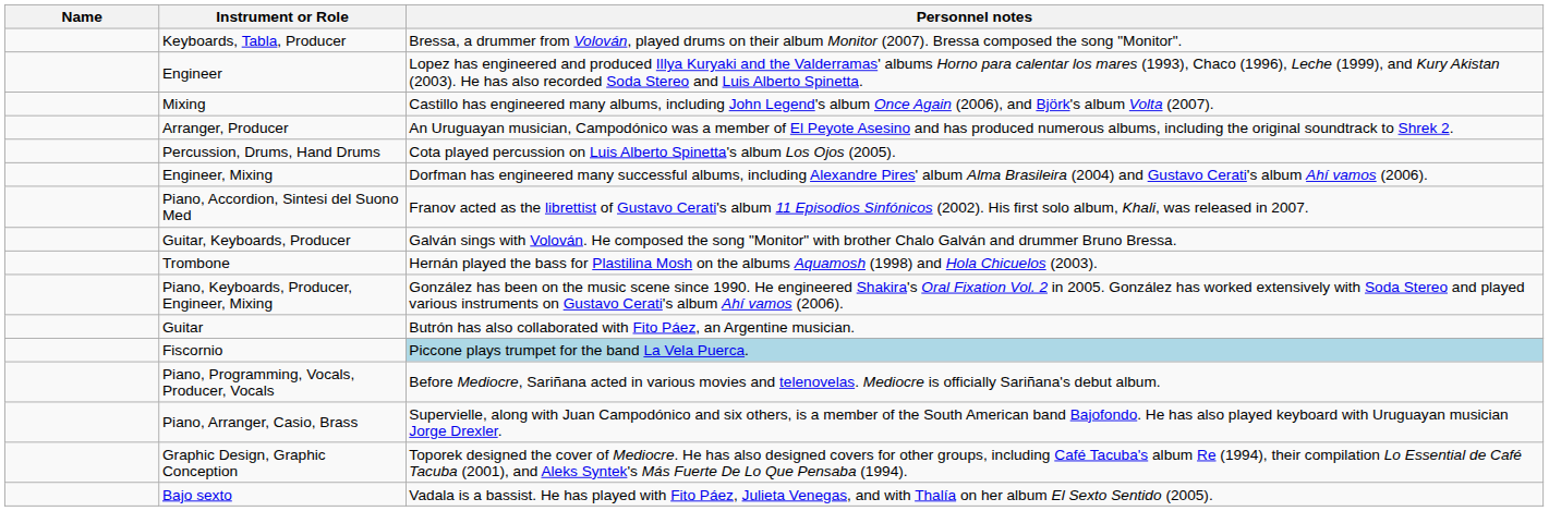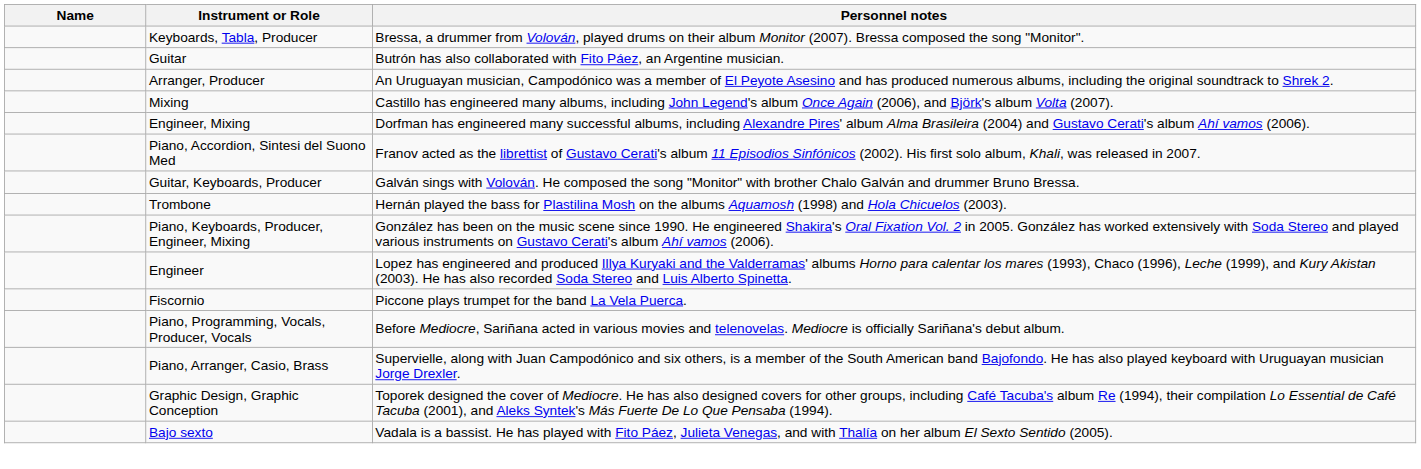 <table class="wikitable" style="font-size:95%;">
 <tr>
 <th width="150">Name</th>
 <th>Instrument or Role</th>
 <th>Personnel notes</th>
 </tr>
 <tr>
 <td></td>
 <td>Keyboards, <a href='#'>Tabla</a>, Producer</td>
 <td>Bressa, a drummer from <em><a href='#'>Volován</a></em>, played drums on their album <em>Monitor</em> (2007). Bressa composed the song "Monitor".</td>
 </tr>
 <tr>
 <td></td>
-<td>Engineer</td>
-<td>Lopez has engineered and produced <a href='#'>Illya Kuryaki and the Valderramas</a>' albums <em>Horno para calentar los mares</em> (1993), Chaco (1996), <em>Leche</em> (1999), and <em>Kury Akistan</em> (2003). He has also recorded <a href='#'>Soda Stereo</a> and <a href='#'>Luis Alberto Spinetta</a>.</td>
-</tr>
-<tr>
-<td></td>
-<td>Mixing</td>
-<td>Castillo has engineered many albums, including <a href='#'>John Legend</a>'s album <em><a href='#'>Once Again</a></em> (2006), and <a href='#'>Björk</a>'s album <em><a href='#'>Volta</a></em> (2007).</td>
+<td>Guitar</td>
+<td>Butrón has also collaborated with <a href='#'>Fito Páez</a>, an Argentine musician.</td>
 </tr>
 <tr>
 <td></td>
 <td>Arranger, Producer</td>
 <td>An Uruguayan musician, Campodónico was a member of <a href='#'>El Peyote Asesino</a> and has produced numerous albums, including the original soundtrack to <a href='#'>Shrek 2</a>.</td>
 </tr>
 <tr>
 <td></td>
-<td>Percussion, Drums, Hand Drums</td>
-<td>Cota played percussion on <a href='#'>Luis Alberto Spinetta</a>'s album <em>Los Ojos</em> (2005).</td>
+<td>Mixing</td>
+<td>Castillo has engineered many albums, including <a href='#'>John Legend</a>'s album <em><a href='#'>Once Again</a></em> (2006), and <a href='#'>Björk</a>'s album <em><a href='#'>Volta</a></em> (2007).</td>
 </tr>
 <tr>
 <td></td>
 <td>Engineer, Mixing</td>
 <td>Dorfman has engineered many successful albums, including <a href='#'>Alexandre Pires</a>' album <em>Alma Brasileira</em> (2004) and <a href='#'>Gustavo Cerati</a>'s album <em><a href='#'>Ahí vamos</a></em> (2006).</td>
 </tr>
 <tr>
 <td></td>
 <td>Piano, Accordion, Sintesi del Suono Med</td>
 <td>Franov acted as the <a href='#'>librettist</a> of <a href='#'>Gustavo Cerati</a>'s album <em><a href='#'>11 Episodios Sinfónicos</a></em> (2002). His first solo album, <em>Khali</em>, was released in 2007.</td>
 </tr>
 <tr>
 <td></td>
 <td>Guitar, Keyboards, Producer</td>
 <td>Galván sings with <a href='#'>Volován</a>. He composed the song "Monitor" with brother Chalo Galván and drummer Bruno Bressa.</td>
 </tr>
 <tr>
 <td></td>
 <td>Trombone</td>
 <td>Hernán played the bass for <a href='#'>Plastilina Mosh</a> on the albums <em><a href='#'>Aquamosh</a></em> (1998) and <em><a href='#'>Hola Chicuelos</a></em> (2003).</td>
 </tr>
 <tr>
 <td></td>
 <td>Piano, Keyboards, Producer, Engineer, Mixing</td>
 <td>González has been on the music scene since 1990. He engineered <a href='#'>Shakira</a>'s <em><a href='#'>Oral Fixation Vol. 2</a></em> in 2005. González has worked extensively with <a href='#'>Soda Stereo</a> and played various instruments on <a href='#'>Gustavo Cerati</a>'s album <em><a href='#'>Ahí vamos</a></em> (2006).</td>
 </tr>
 <tr>
 <td></td>
-<td>Guitar</td>
-<td>Butrón has also collaborated with <a href='#'>Fito Páez</a>, an Argentine musician.</td>
+<td>Engineer</td>
+<td>Lopez has engineered and produced <a href='#'>Illya Kuryaki and the Valderramas</a>' albums <em>Horno para calentar los mares</em> (1993), Chaco (1996), <em>Leche</em> (1999), and <em>Kury Akistan</em> (2003). He has also recorded <a href='#'>Soda Stereo</a> and <a href='#'>Luis Alberto Spinetta</a>.</td>
 </tr>
 <tr>
 <td></td>
 <td>Fiscornio</td>
-<td style="background: lightblue;">Piccone plays trumpet for the band <a href='#'>La Vela Puerca</a>.</td>
+<td>Piccone plays trumpet for the band <a href='#'>La Vela Puerca</a>.</td>
 </tr>
 <tr>
 <td></td>
 <td>Piano, Programming, Vocals, Producer, Vocals</td>
 <td>Before <em>Mediocre</em>, Sariñana acted in various movies and <a href='#'>telenovelas</a>. <em>Mediocre</em> is officially Sariñana's debut album.</td>
 </tr>
 <tr>
 <td></td>
 <td>Piano, Arranger, Casio, Brass</td>
 <td>Supervielle, along with Juan Campodónico and six others, is a member of the South American band <a href='#'>Bajofondo</a>. He has also played keyboard with Uruguayan musician <a href='#'>Jorge Drexler</a>.</td>
 </tr>
 <tr>
 <td></td>
 <td>Graphic Design, Graphic Conception</td>
 <td>Toporek designed the cover of <em>Mediocre</em>. He has also designed covers for other groups, including <a href='#'>Café Tacuba's</a> album <a href='#'>Re</a> (1994), their compilation <em>Lo Essential de Café Tacuba</em> (2001), and <a href='#'>Aleks Syntek</a>'s <em>Más Fuerte De Lo Que Pensaba</em> (1994).</td>
 </tr>
 <tr>
 <td></td>
 <td><a href='#'>Bajo sexto</a></td>
 <td>Vadala is a bassist. He has played with <a href='#'>Fito Páez</a>, <a href='#'>Julieta Venegas</a>, and with <a href='#'>Thalía</a> on her album <em>El Sexto Sentido</em> (2005).</td>
 </tr>
 </table>
